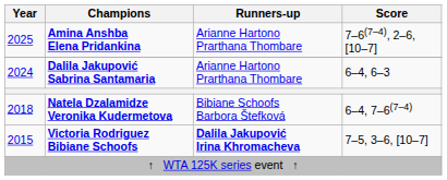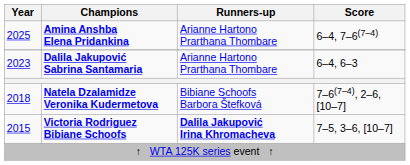 <table class="wikitable">
 <tr>
 <th width=50>Year</th>
 <th width=210>Champions</th>
 <th width=210>Runners-up</th>
 <th width=140>Score</th>
 </tr>
 <tr>
 <td><a href='#'>2025</a></td>
 <td><strong> <a href='#'>Amina Anshba</a> <br>  <a href='#'>Elena Pridankina</a></strong></td>
 <td> <a href='#'>Arianne Hartono</a> <br>  <a href='#'>Prarthana Thombare</a></td>
-<td>7–6<sup>(7–4)</sup>, 2–6, [10–7]</td>
+<td>6–4, 7–6<sup>(7–4)</sup></td>
 </tr>
 <tr>
 </tr>
 <tr>
-<td><a href='#'>2024</a></td>
+<td><a href='#'>2023</a></td>
 <td><strong> <a href='#'>Dalila Jakupović</a> <br>  <a href='#'>Sabrina Santamaria</a></strong></td>
 <td> <a href='#'>Arianne Hartono</a> <br>  <a href='#'>Prarthana Thombare</a></td>
 <td>6–4, 6–3</td>
 </tr>
 <tr>
 <th colspan="4"></th>
 </tr>
 <tr>
 <td><a href='#'>2018</a></td>
 <td> <strong><a href='#'>Natela Dzalamidze</a></strong><br> <strong><a href='#'>Veronika Kudermetova</a></strong></td>
 <td> <a href='#'>Bibiane Schoofs</a><br> <a href='#'>Barbora Štefková</a></td>
-<td>6–4, 7–6<sup>(7–4)</sup></td>
+<td>7–6<sup>(7–4)</sup>, 2–6, [10–7]</td>
 </tr>
 <tr>
 <td><a href='#'>2015</a></td>
 <td> <strong><a href='#'>Victoria Rodriguez</a></strong><br> <strong><a href='#'>Bibiane Schoofs</a></strong></td>
 <td><strong> <a href='#'>Dalila Jakupović</a><br> <a href='#'>Irina Khromacheva</a></strong></td>
 <td>7–5, 3–6, [10–7]</td>
 </tr>
 <tr bgcolor="silver">
 <td colspan="5" align="center">↑   <a href='#'>WTA 125K series</a> event   ↑</td>
 </tr>
 <tr>
 </tr>
 </table>
